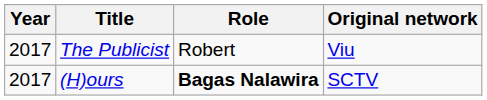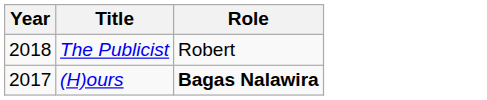 <table class="wikitable sortable">
 <tr>
 <th>Year</th>
 <th>Title</th>
 <th>Role</th>
-<th>Original network</th>
 </tr>
 <tr>
-<td>2017</td>
+<td>2018</td>
 <td><em><a href='#'>The Publicist</a></em></td>
 <td>Robert</td>
-<td><a href='#'>Viu</a></td>
 </tr>
 <tr>
 <td>2017</td>
 <td><em><a href='#'>(H)ours</a></em></td>
 <td><strong>Bagas Nalawira</strong></td>
-<td><a href='#'>SCTV</a></td>
 </tr>
 </table>
